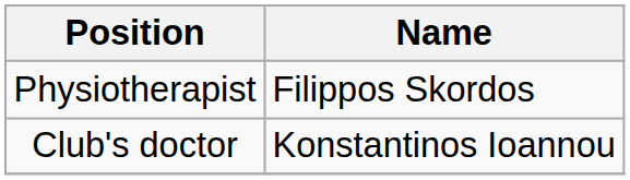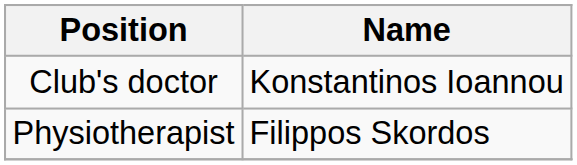 <table class="wikitable" style="text-align: center;">
 <tr>
 <th>Position</th>
 <th>Name</th>
 </tr>
 <tr>
+<td>Club's doctor</td>
+<td style="text-align:left;"> Konstantinos Ioannou</td>
+</tr>
+<tr>
 <td>Physiotherapist</td>
 <td style="text-align:left;"> Filippos Skordos</td>
 </tr>
 <tr>
-<td>Club's doctor</td>
-<td style="text-align:left;"> Konstantinos Ioannou</td>
-</tr>
-<tr>
 </tr>
 </table>
